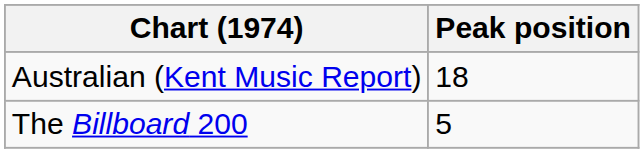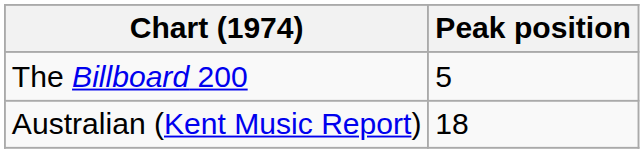 <table class="wikitable sortable">
 <tr>
 <th>Chart (1974)</th>
 <th>Peak position</th>
 </tr>
 <tr>
+<td>The <a href='#'><em>Billboard</em> 200</a></td>
+<td>5</td>
+</tr>
+<tr>
 <td>Australian (<a href='#'>Kent Music Report</a>)</td>
 <td>18</td>
 </tr>
-<tr>
-<td>The <a href='#'><em>Billboard</em> 200</a></td>
-<td>5</td>
-</tr>
 </table>
